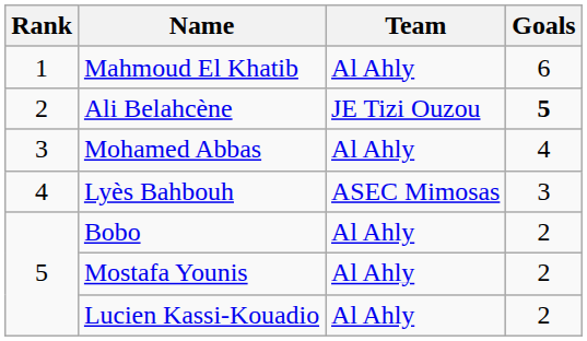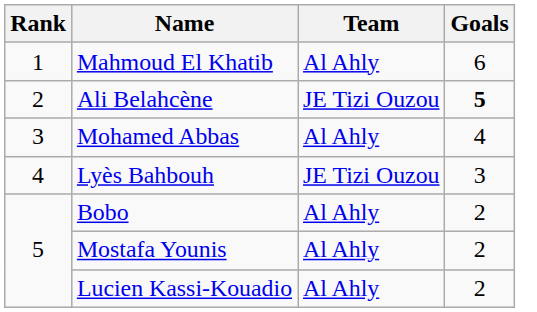 <table class="wikitable" style="text-align:center">
 <tr>
 <th>Rank</th>
 <th>Name</th>
 <th>Team</th>
 <th>Goals</th>
 </tr>
 <tr>
 <td rowspan=1>1</td>
 <td align="left"> <a href='#'>Mahmoud El Khatib</a></td>
 <td align="left"> <a href='#'>Al Ahly</a></td>
 <td>6</td>
 </tr>
 <tr>
 <td rowspan=1>2</td>
 <td align="left"> <a href='#'>Ali Belahcène</a></td>
 <td align="left"> <a href='#'>JE Tizi Ouzou</a></td>
 <td><strong>5</strong></td>
 </tr>
 <tr>
 <td rowspan=1>3</td>
 <td align="left"> <a href='#'>Mohamed Abbas</a></td>
 <td align="left"> <a href='#'>Al Ahly</a></td>
 <td>4</td>
 </tr>
 <tr>
 <td rowspan=1>4</td>
 <td align="left"> <a href='#'>Lyès Bahbouh</a></td>
-<td align="left"> <a href='#'>ASEC Mimosas</a></td>
+<td align="left"> <a href='#'>JE Tizi Ouzou</a></td>
 <td>3</td>
 </tr>
 <tr>
 <td rowspan=3>5</td>
 <td align="left"> <a href='#'>Bobo</a></td>
 <td align="left"> <a href='#'>Al Ahly</a></td>
 <td>2</td>
 </tr>
 <tr>
 <td align="left"> <a href='#'>Mostafa Younis</a></td>
 <td align="left"> <a href='#'>Al Ahly</a></td>
 <td>2</td>
 </tr>
 <tr>
 <td align="left"> <a href='#'>Lucien Kassi-Kouadio</a></td>
 <td align="left"> <a href='#'>Al Ahly</a></td>
 <td>2</td>
 </tr>
 </table>
